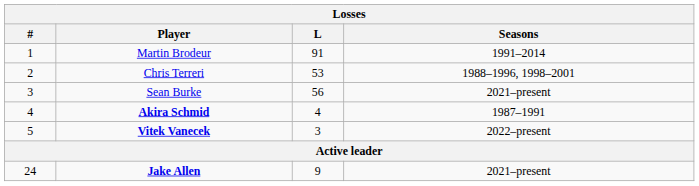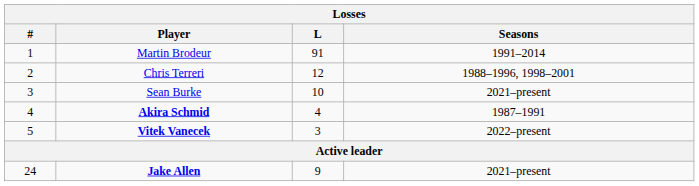 <table class="wikitable" style="text-align: center; font-size: 95%" width="70%">
 <tr>
 <th colspan="4">Losses</th>
 </tr>
 <tr>
 <th>#</th>
 <th>Player</th>
 <th>L</th>
 <th>Seasons</th>
 </tr>
 <tr>
 <td>1</td>
 <td><a href='#'>Martin Brodeur</a></td>
 <td>91</td>
 <td>1991–2014</td>
 </tr>
 <tr>
 <td>2</td>
 <td><a href='#'>Chris Terreri</a></td>
-<td>53</td>
+<td>12</td>
 <td>1988–1996, 1998–2001</td>
 </tr>
 <tr>
 <td>3</td>
 <td><a href='#'>Sean Burke</a></td>
-<td>56</td>
+<td>10</td>
 <td>2021–present</td>
 </tr>
 <tr>
 <td>4</td>
 <td><strong><a href='#'>Akira Schmid</a></strong></td>
 <td>4</td>
 <td>1987–1991</td>
 </tr>
 <tr>
 <td>5</td>
 <td><strong><a href='#'>Vitek Vanecek</a></strong></td>
 <td>3</td>
 <td>2022–present</td>
 </tr>
 <tr>
 <th colspan="4">Active leader</th>
 </tr>
 <tr>
 <td>24</td>
 <td><strong><a href='#'>Jake Allen</a></strong></td>
 <td>9</td>
 <td>2021–present</td>
 </tr>
 </table>
